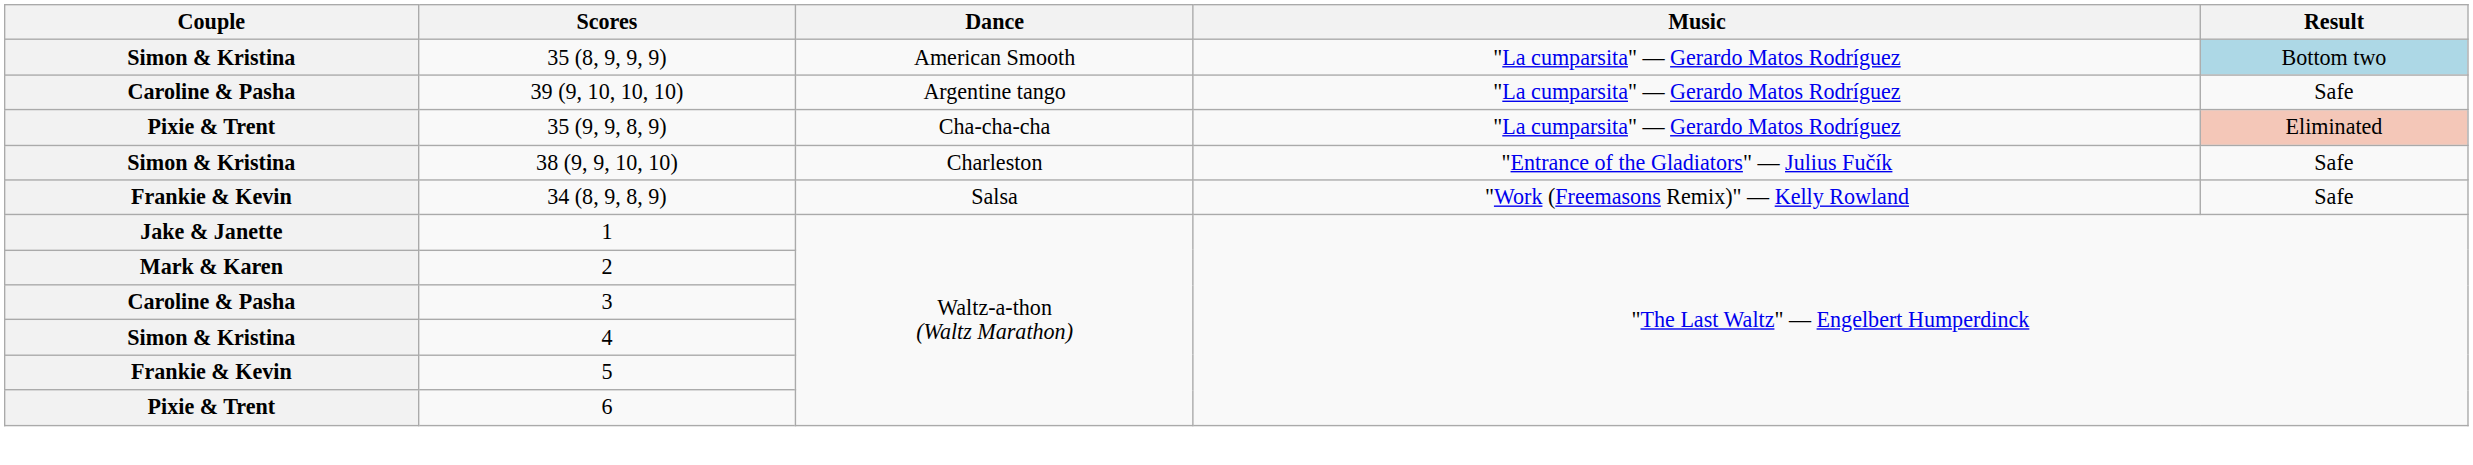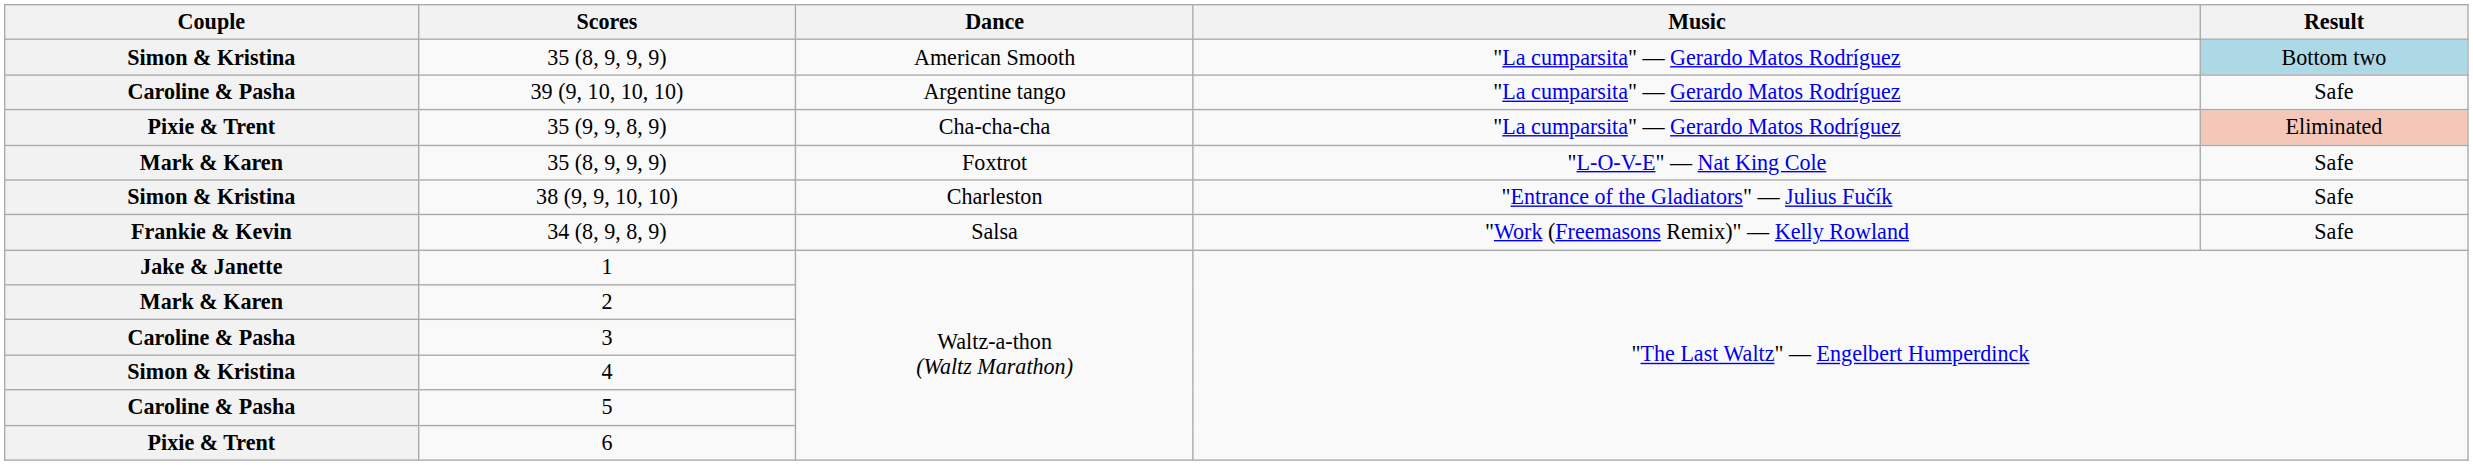 <table class="wikitable sortable" style="text-align:center; width:90%">
 <tr>
 <th scope="col">Couple</th>
 <th scope="col">Scores</th>
 <th scope="col" class="unsortable">Dance</th>
 <th scope="col" class="unsortable">Music</th>
 <th scope="col" class="unsortable">Result</th>
 </tr>
 <tr>
 <th scope="row">Simon & Kristina</th>
 <td>35 (8, 9, 9, 9)</td>
 <td>American Smooth</td>
 <td>"<a href='#'>La cumparsita</a>" — <a href='#'>Gerardo Matos Rodríguez</a></td>
 <td bgcolor="lightblue">Bottom two</td>
 </tr>
 <tr>
 <th scope="row">Caroline & Pasha</th>
 <td>39 (9, 10, 10, 10)</td>
 <td>Argentine tango</td>
 <td>"<a href='#'>La cumparsita</a>" — <a href='#'>Gerardo Matos Rodríguez</a></td>
 <td>Safe</td>
 </tr>
 <tr>
 <th scope="row">Pixie & Trent</th>
 <td>35 (9, 9, 8, 9)</td>
 <td>Cha-cha-cha</td>
 <td>"<a href='#'>La cumparsita</a>" — <a href='#'>Gerardo Matos Rodríguez</a></td>
 <td bgcolor="f4c7b8">Eliminated</td>
+</tr>
+<tr>
+<th scope="row">Mark & Karen</th>
+<td>35 (8, 9, 9, 9)</td>
+<td>Foxtrot</td>
+<td>"<a href='#'>L-O-V-E</a>" — <a href='#'>Nat King Cole</a></td>
+<td>Safe</td>
 </tr>
 <tr>
 <th scope="row">Simon & Kristina</th>
 <td>38 (9, 9, 10, 10)</td>
 <td>Charleston</td>
 <td>"<a href='#'>Entrance of the Gladiators</a>" — <a href='#'>Julius Fučík</a></td>
 <td>Safe</td>
 </tr>
 <tr>
 <th scope="row">Frankie & Kevin</th>
 <td>34 (8, 9, 8, 9)</td>
 <td>Salsa</td>
 <td>"<a href='#'>Work</a> (<a href='#'>Freemasons</a> Remix)" — <a href='#'>Kelly Rowland</a></td>
 <td>Safe</td>
 </tr>
 <tr>
 <th scope="row">Jake & Janette</th>
 <td>1</td>
 <td rowspan="6">Waltz-a-thon<br><em>(Waltz Marathon)</em></td>
 <td colspan="2" rowspan="6">"<a href='#'>The Last Waltz</a>" — <a href='#'>Engelbert Humperdinck</a></td>
 </tr>
 <tr>
 <th scope="row">Mark & Karen</th>
 <td>2</td>
 </tr>
 <tr>
 <th scope="row">Caroline & Pasha</th>
 <td>3</td>
 </tr>
 <tr>
 <th scope="row">Simon & Kristina</th>
 <td>4</td>
 </tr>
 <tr>
-<th scope="row">Frankie & Kevin</th>
+<th scope="row">Caroline & Pasha</th>
 <td>5</td>
 </tr>
 <tr>
 <th scope="row">Pixie & Trent</th>
 <td>6</td>
 </tr>
 </table>
